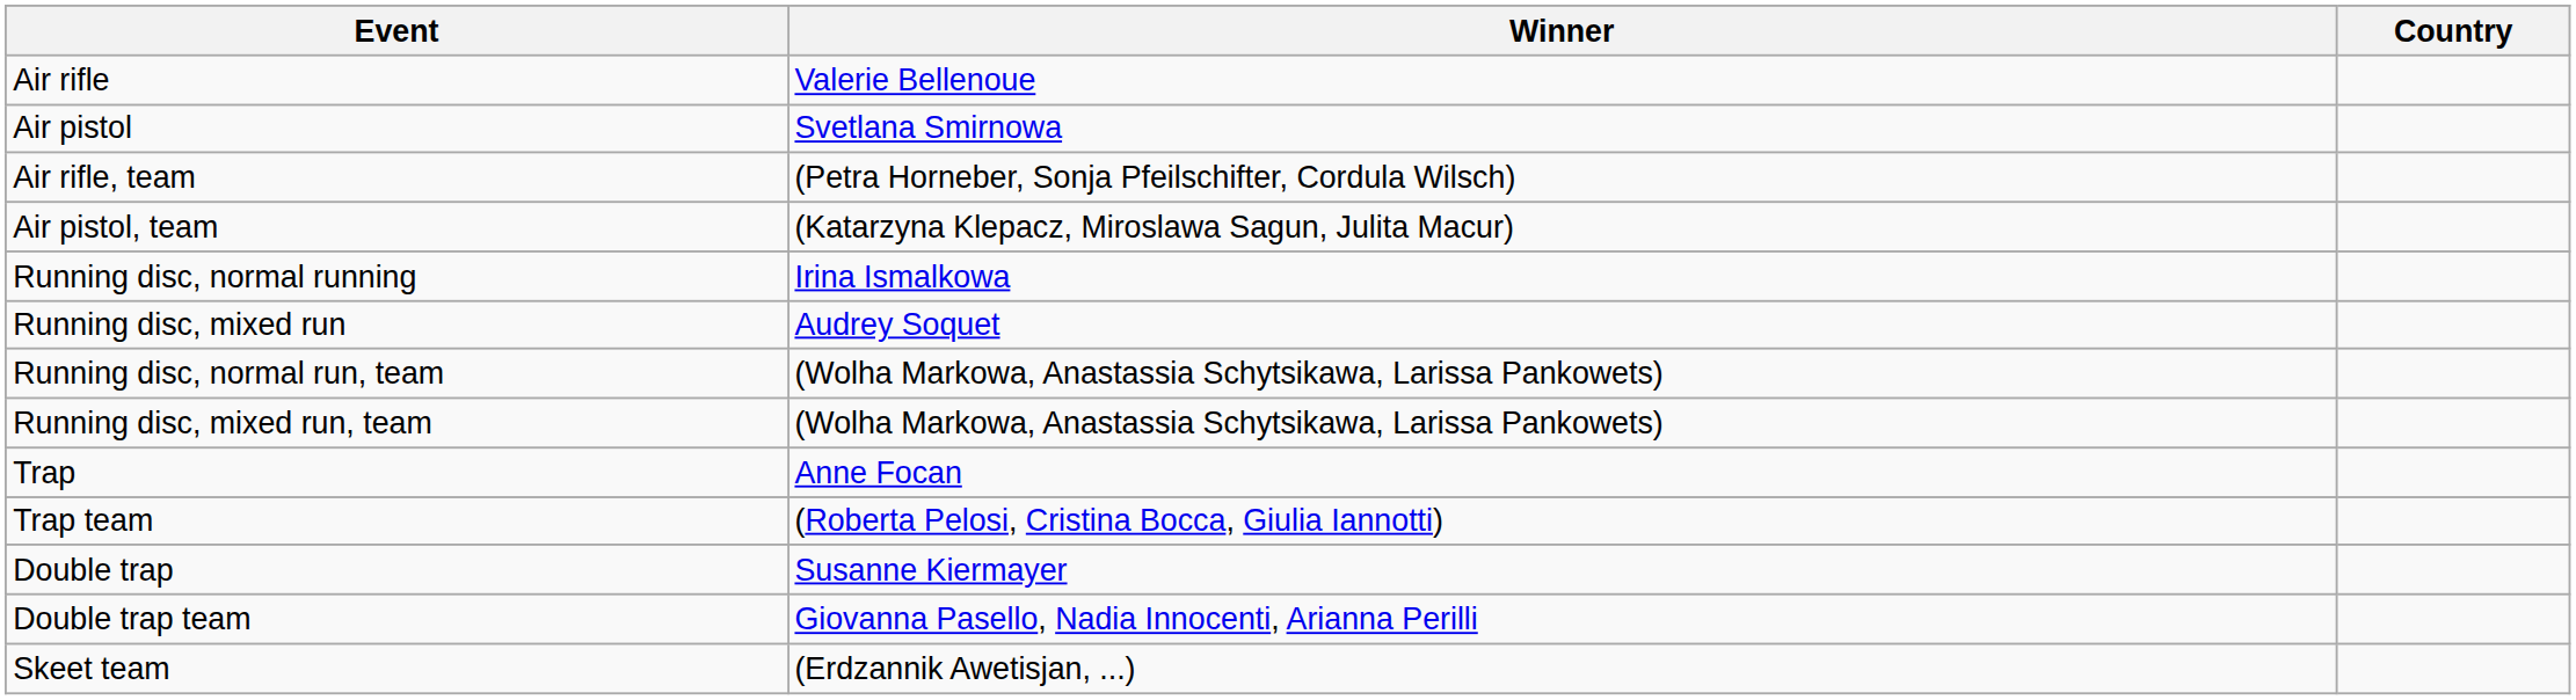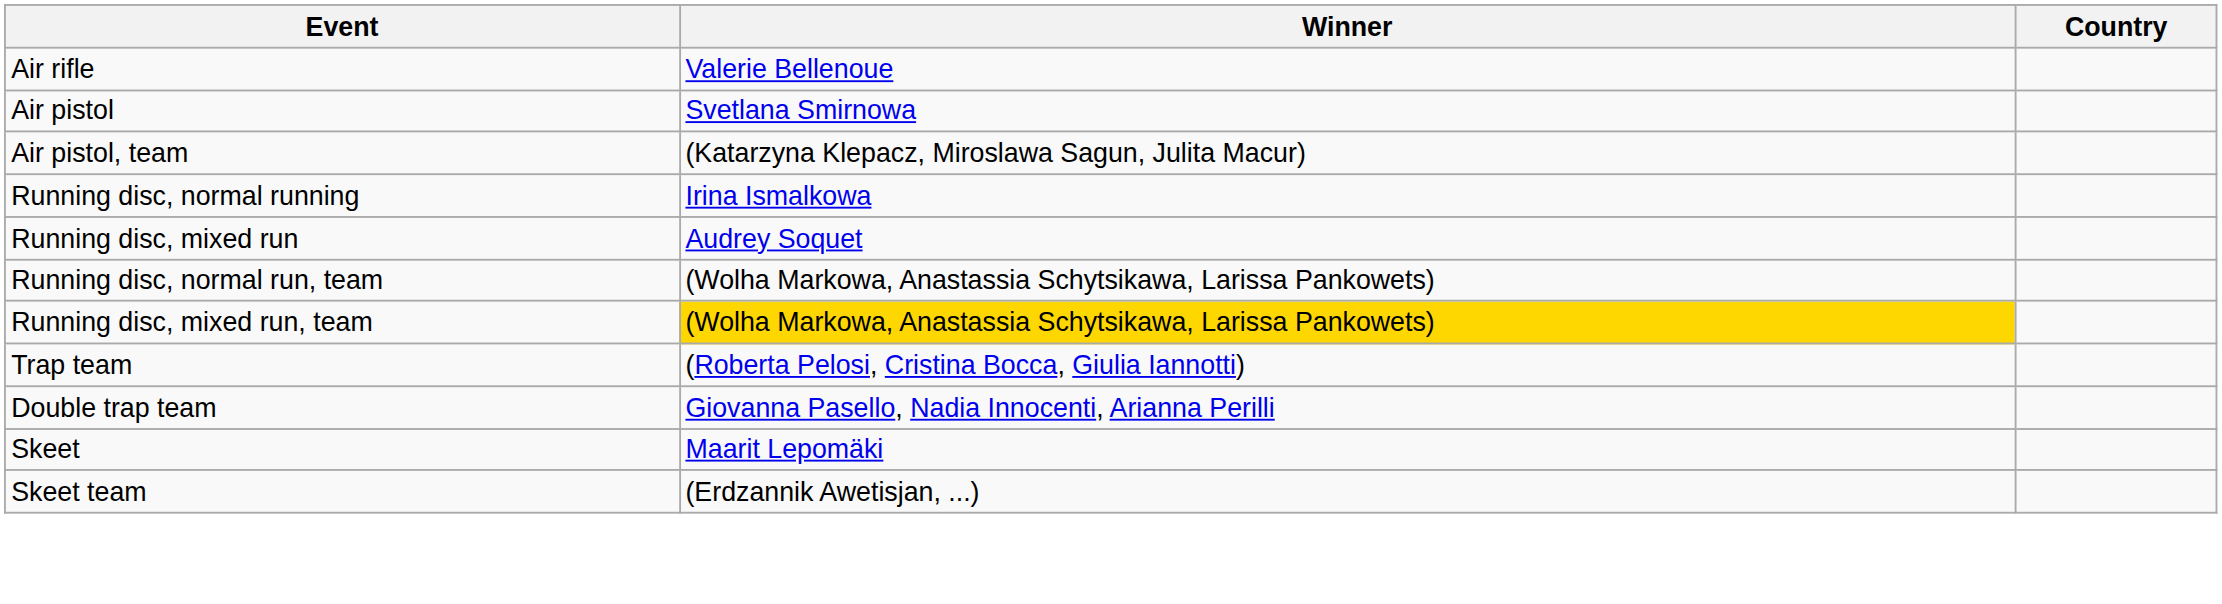 <table class="wikitable sortable" width=60% style="font-size:90%; text-align:left;">
 <tr>
 <th>Event</th>
 <th>Winner</th>
 <th>Country</th>
 </tr>
 <tr>
 <td>Air rifle</td>
 <td><a href='#'>Valerie Bellenoue</a></td>
 <td></td>
 </tr>
 <tr>
 <td>Air pistol</td>
 <td><a href='#'>Svetlana Smirnowa</a></td>
-<td></td>
-</tr>
-<tr>
-<td>Air rifle, team</td>
-<td>(Petra Horneber, Sonja Pfeilschifter, Cordula Wilsch)</td>
 <td></td>
 </tr>
 <tr>
 <td>Air pistol, team</td>
 <td>(Katarzyna Klepacz, Miroslawa Sagun, Julita Macur)</td>
 <td></td>
 </tr>
 <tr>
 <td>Running disc, normal running</td>
 <td><a href='#'>Irina Ismalkowa</a></td>
 <td></td>
 </tr>
 <tr>
 <td>Running disc, mixed run</td>
 <td><a href='#'>Audrey Soquet</a></td>
 <td></td>
 </tr>
 <tr>
 <td>Running disc, normal run, team</td>
 <td>(Wolha Markowa, Anastassia Schytsikawa, Larissa Pankowets)</td>
 <td></td>
 </tr>
 <tr>
 <td>Running disc, mixed run, team</td>
-<td>(Wolha Markowa, Anastassia Schytsikawa, Larissa Pankowets)</td>
-<td></td>
-</tr>
-<tr>
-<td>Trap</td>
-<td><a href='#'>Anne Focan</a></td>
+<td style="background: gold;">(Wolha Markowa, Anastassia Schytsikawa, Larissa Pankowets)</td>
 <td></td>
 </tr>
 <tr>
 <td>Trap team</td>
 <td>(<a href='#'>Roberta Pelosi</a>, <a href='#'>Cristina Bocca</a>, <a href='#'>Giulia Iannotti</a>)</td>
 <td></td>
 </tr>
 <tr>
-<td>Double trap</td>
-<td><a href='#'>Susanne Kiermayer</a></td>
+<td>Double trap team</td>
+<td><a href='#'>Giovanna Pasello</a>, <a href='#'>Nadia Innocenti</a>, <a href='#'>Arianna Perilli</a></td>
 <td></td>
 </tr>
 <tr>
-<td>Double trap team</td>
-<td><a href='#'>Giovanna Pasello</a>, <a href='#'>Nadia Innocenti</a>, <a href='#'>Arianna Perilli</a></td>
+<td>Skeet</td>
+<td><a href='#'>Maarit Lepomäki</a></td>
 <td></td>
 </tr>
 <tr>
 <td>Skeet team</td>
 <td>(Erdzannik Awetisjan, ...)</td>
 <td></td>
 </tr>
 </table>
